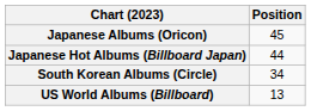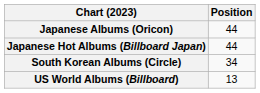 <table class="wikitable sortable plainrowheaders" style="text-align:center">
 <tr>
 <th scope="col">Chart (2023)</th>
 <th scope="col">Position</th>
 </tr>
 <tr>
 <th scope="row">Japanese Albums (Oricon)</th>
-<td>45</td>
+<td>44</td>
 </tr>
 <tr>
 <th scope="row">Japanese Hot Albums (<em>Billboard Japan</em>)</th>
 <td>44</td>
 </tr>
 <tr>
 <th scope="row">South Korean Albums (Circle)</th>
 <td>34</td>
 </tr>
 <tr>
 <th scope="row">US World Albums (<em>Billboard</em>)</th>
 <td>13</td>
 </tr>
 </table>
